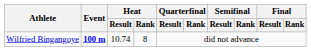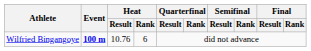 <table class=wikitable style="font-size:90%">
 <tr>
 <th rowspan="2">Athlete</th>
 <th rowspan="2">Event</th>
 <th colspan="2">Heat</th>
 <th colspan="2">Quarterfinal</th>
 <th colspan="2">Semifinal</th>
 <th colspan="2">Final</th>
 </tr>
 <tr style="font-size:95%">
 <th>Result</th>
 <th>Rank</th>
 <th>Result</th>
 <th>Rank</th>
 <th>Result</th>
 <th>Rank</th>
 <th>Result</th>
 <th>Rank</th>
 </tr>
 <tr align=center>
 <td align=left><a href='#'>Wilfried Bingangoye</a></td>
 <td align=left><strong><a href='#'>100 m</a></strong></td>
-<td>10.74</td>
-<td>8</td>
+<td>10.76</td>
+<td>6</td>
 <td colspan=6>did not advance</td>
 </tr>
 </table>
